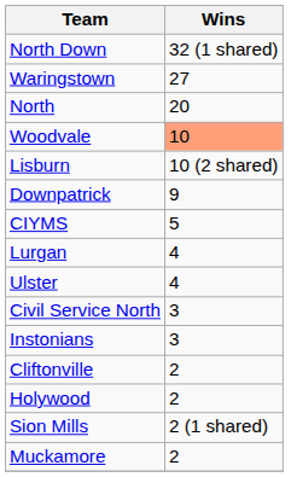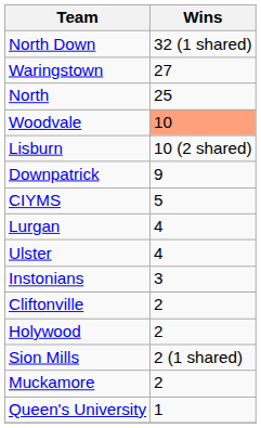 <table class="wikitable">
 <tr>
 <th>Team</th>
 <th>Wins</th>
 </tr>
 <tr>
 <td><a href='#'>North Down</a></td>
 <td>32 (1 shared)</td>
 </tr>
 <tr>
 <td><a href='#'>Waringstown</a></td>
 <td>27</td>
 </tr>
 <tr>
 <td><a href='#'>North</a></td>
-<td>20</td>
+<td>25</td>
 </tr>
 <tr>
 <td><a href='#'>Woodvale</a></td>
 <td style="background: lightsalmon;">10</td>
 </tr>
 <tr>
 <td><a href='#'>Lisburn</a></td>
 <td>10 (2 shared)</td>
 </tr>
 <tr>
 <td><a href='#'>Downpatrick</a></td>
 <td>9</td>
 </tr>
 <tr>
 <td><a href='#'>CIYMS</a></td>
 <td>5</td>
 </tr>
 <tr>
 <td><a href='#'>Lurgan</a></td>
 <td>4</td>
 </tr>
 <tr>
 <td><a href='#'>Ulster</a></td>
 <td>4</td>
 </tr>
 <tr>
-<td><a href='#'>Civil Service North</a></td>
-<td>3</td>
-</tr>
-<tr>
 <td><a href='#'>Instonians</a></td>
 <td>3</td>
 </tr>
 <tr>
 <td><a href='#'>Cliftonville</a></td>
 <td>2</td>
 </tr>
 <tr>
 <td><a href='#'>Holywood</a></td>
 <td>2</td>
 </tr>
 <tr>
 <td><a href='#'>Sion Mills</a></td>
 <td>2 (1 shared)</td>
 </tr>
 <tr>
 <td><a href='#'>Muckamore</a></td>
 <td>2</td>
 </tr>
 <tr>
+<td><a href='#'>Queen's University</a></td>
+<td>1</td>
+</tr>
+<tr>
 </tr>
 </table>
